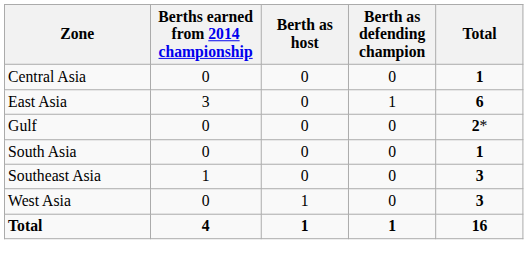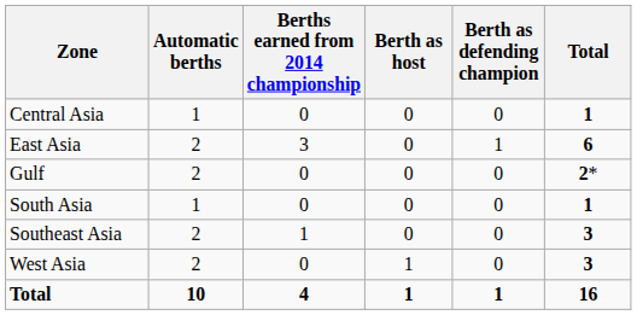 <table class="wikitable" style="text-align:center;" width="60%">
 <tr>
 <th width="25%">Zone</th>
+<th width="15%">Automatic berths</th>
 <th width="15%">Berths earned from <a href='#'>2014 championship</a></th>
 <th width="15%">Berth as host</th>
 <th width="15%">Berth as defending champion</th>
 <th width="15%">Total</th>
 </tr>
 <tr>
 <td align="left">Central Asia</td>
+<td>1</td>
 <td>0</td>
 <td>0</td>
 <td>0</td>
 <td><strong>1</strong></td>
 </tr>
 <tr>
 <td align="left">East Asia</td>
+<td>2</td>
 <td>3</td>
 <td>0</td>
 <td>1</td>
 <td><strong>6</strong></td>
 </tr>
 <tr>
 <td align="left">Gulf</td>
+<td>2</td>
 <td>0</td>
 <td>0</td>
 <td>0</td>
 <td><strong>2</strong>*</td>
 </tr>
 <tr>
 <td align="left">South Asia</td>
+<td>1</td>
 <td>0</td>
 <td>0</td>
 <td>0</td>
 <td><strong>1</strong></td>
 </tr>
 <tr>
 <td align="left">Southeast Asia</td>
+<td>2</td>
 <td>1</td>
 <td>0</td>
 <td>0</td>
 <td><strong>3</strong></td>
 </tr>
 <tr>
 <td align="left">West Asia</td>
+<td>2</td>
 <td>0</td>
 <td>1</td>
 <td>0</td>
 <td><strong>3</strong></td>
 </tr>
 <tr>
 <td align="left"><strong>Total</strong></td>
+<td><strong>10</strong></td>
 <td><strong>4</strong></td>
 <td><strong>1</strong></td>
 <td><strong>1</strong></td>
 <td><strong>16</strong></td>
 </tr>
 </table>
